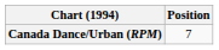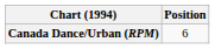 <table class="wikitable plainrowheaders" style="text-align:center">
 <tr>
 <th scope="col">Chart (1994)</th>
 <th scope="col">Position</th>
 </tr>
 <tr>
 <th scope="row">Canada Dance/Urban (<em>RPM</em>)</th>
-<td align="center">7</td>
+<td align="center">6</td>
 </tr>
 </table>
